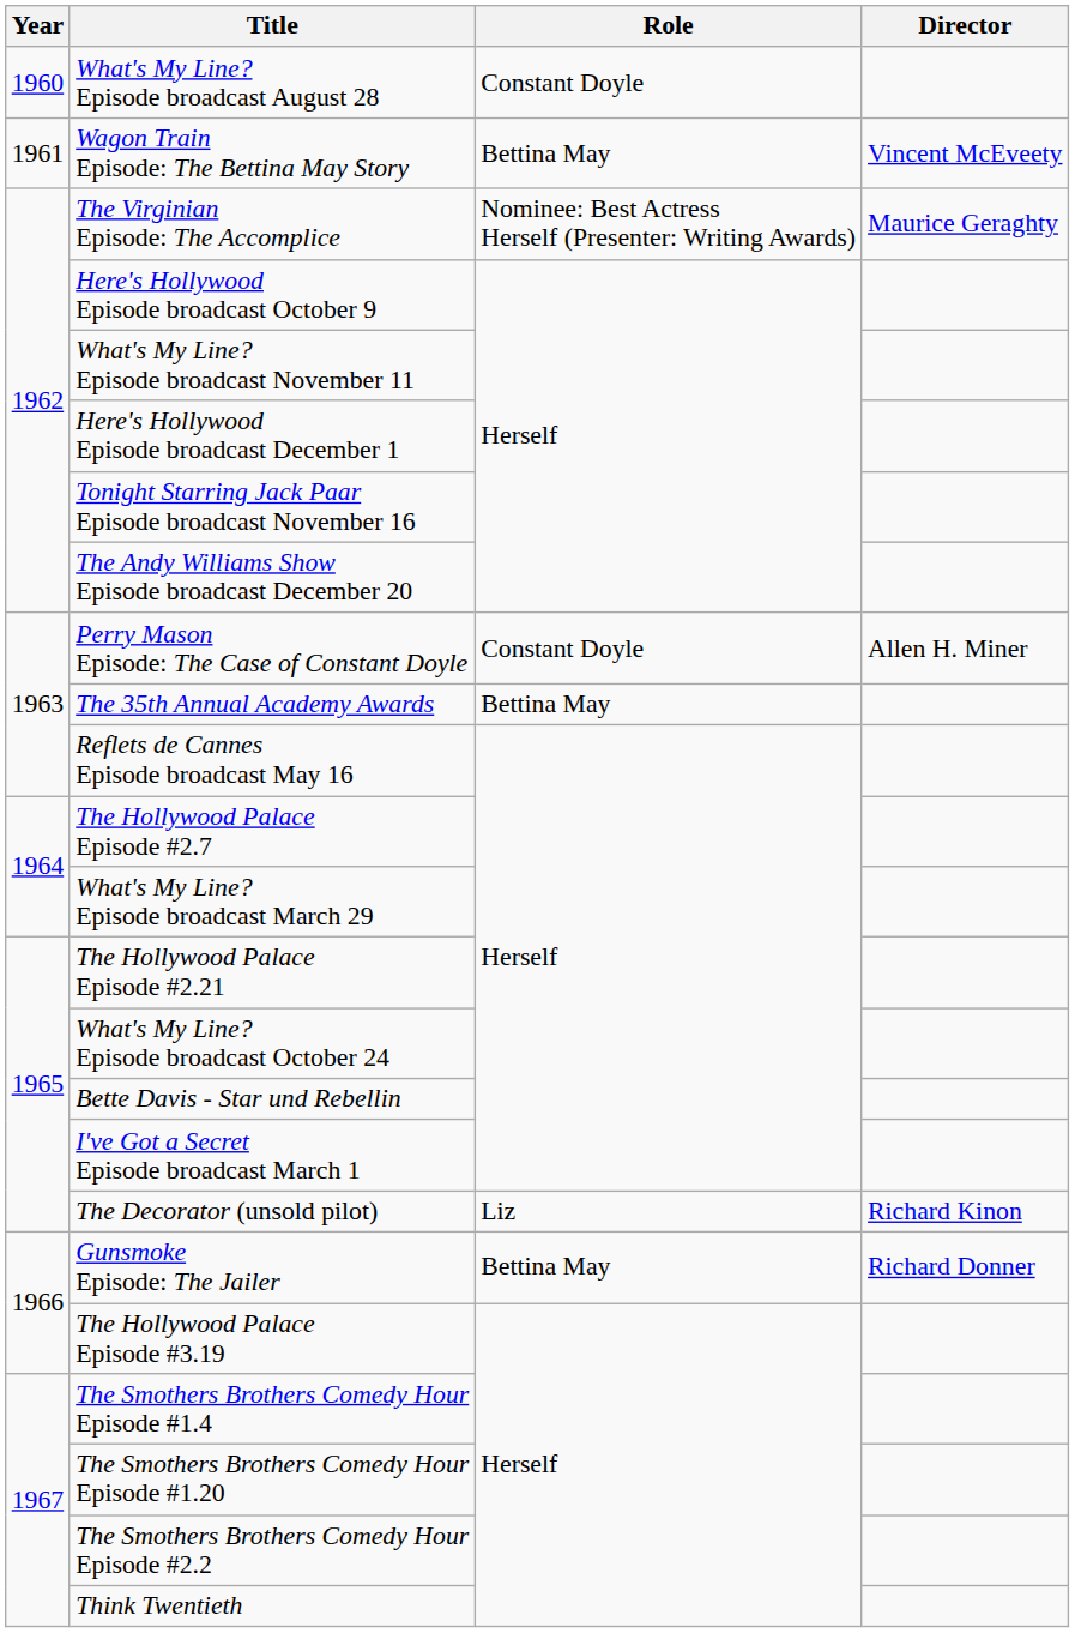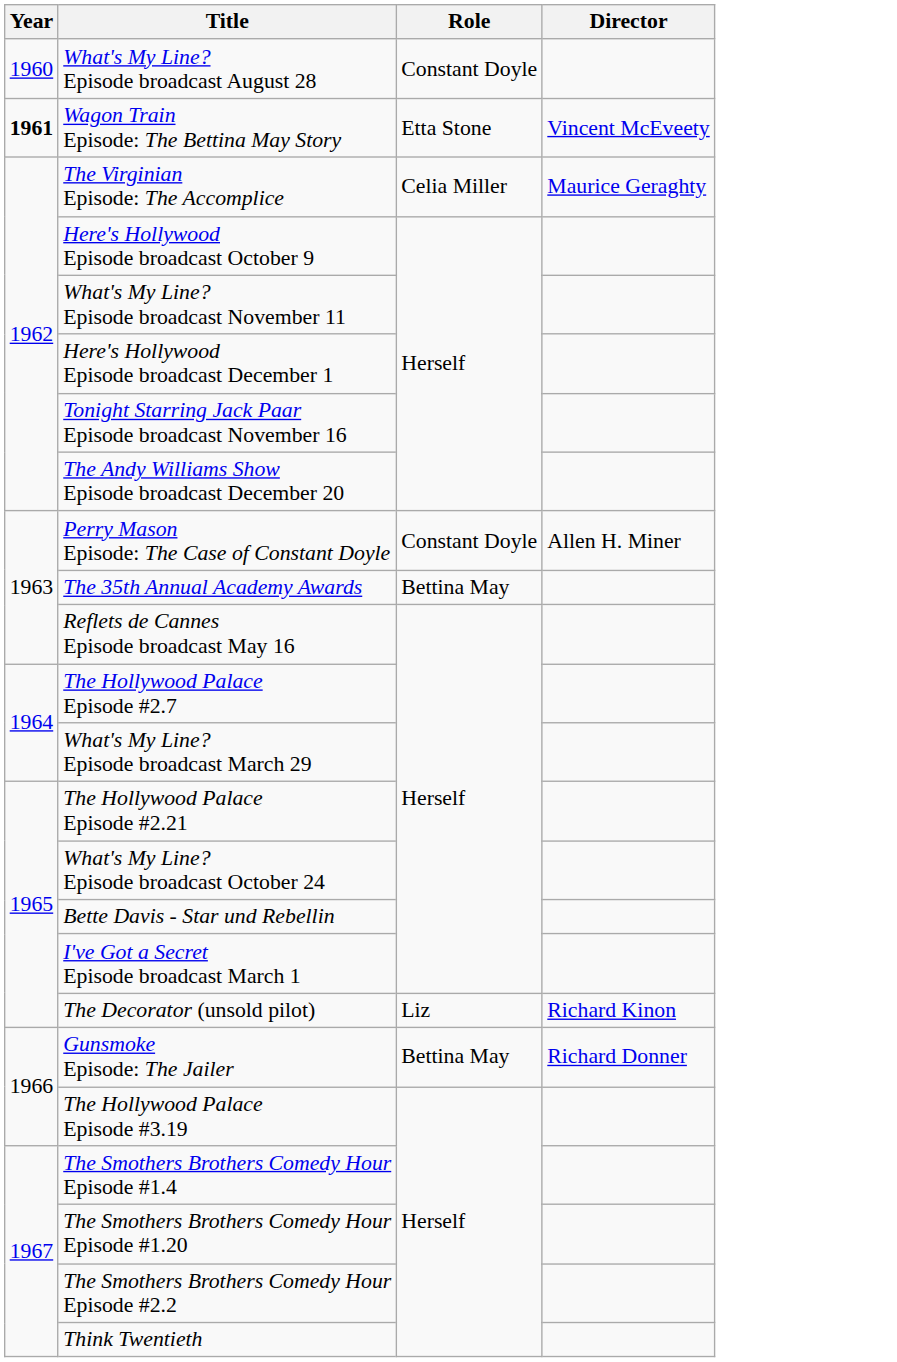 <table class="wikitable sortable">
 <tr>
 <th>Year</th>
 <th>Title</th>
 <th>Role</th>
 <th>Director</th>
 </tr>
 <tr>
 <td><a href='#'>1960</a></td>
 <td><em><a href='#'>What's My Line?</a></em><br>Episode broadcast August 28</td>
 <td>Constant Doyle</td>
 <td></td>
 </tr>
 <tr>
-<td>1961</td>
+<td><strong>1961</strong></td>
 <td><em><a href='#'>Wagon Train</a></em><br>Episode: <em>The Bettina May Story</em></td>
-<td>Bettina May</td>
+<td>Etta Stone</td>
 <td><a href='#'>Vincent McEveety</a></td>
 </tr>
 <tr>
 <td rowspan="6"><a href='#'>1962</a></td>
 <td data-sort-value="Virginian, The"><em><a href='#'>The Virginian</a></em><br>Episode: <em>The Accomplice</em></td>
-<td>Nominee: Best Actress<br>Herself (Presenter: Writing Awards)</td>
+<td>Celia Miller</td>
 <td><a href='#'>Maurice Geraghty</a></td>
 </tr>
 <tr>
 <td><em><a href='#'>Here's Hollywood</a></em><br>Episode broadcast October 9</td>
 <td rowspan="5">Herself</td>
 <td></td>
 </tr>
 <tr>
 <td><em>What's My Line?</em><br>Episode broadcast November 11</td>
 <td></td>
 </tr>
 <tr>
 <td><em>Here's Hollywood</em><br>Episode broadcast December 1</td>
 <td></td>
 </tr>
 <tr>
 <td><em><a href='#'>Tonight Starring Jack Paar</a></em><br>Episode broadcast November 16</td>
 <td></td>
 </tr>
 <tr>
 <td data-sort-value="Andy Williams Show, The"><em><a href='#'>The Andy Williams Show</a></em><br>Episode broadcast December 20</td>
 <td></td>
 </tr>
 <tr>
 <td rowspan="3">1963</td>
 <td><em><a href='#'>Perry Mason</a></em><br>Episode: <em>The Case of Constant Doyle</em></td>
 <td>Constant Doyle</td>
 <td>Allen H. Miner</td>
 </tr>
 <tr>
 <td data-sort-value="35th Annual Academy Awards, The"><em><a href='#'>The 35th Annual Academy Awards</a></em></td>
 <td>Bettina May</td>
 <td></td>
 </tr>
 <tr>
 <td><em>Reflets de Cannes</em><br>Episode broadcast May 16</td>
 <td rowspan="7">Herself</td>
 <td></td>
 </tr>
 <tr>
 <td rowspan="2"><a href='#'>1964</a></td>
 <td data-sort-value="Hollywood Palace, The"><em><a href='#'>The Hollywood Palace</a></em><br>Episode #2.7</td>
 <td></td>
 </tr>
 <tr>
 <td><em>What's My Line?</em><br>Episode broadcast March 29</td>
 <td></td>
 </tr>
 <tr>
 <td rowspan="5"><a href='#'>1965</a></td>
 <td data-sort-value="Hollywood Palace, The"><em>The Hollywood Palace</em><br>Episode #2.21</td>
 <td></td>
 </tr>
 <tr>
 <td><em>What's My Line?</em><br>Episode broadcast October 24</td>
 <td></td>
 </tr>
 <tr>
 <td><em>Bette Davis - Star und Rebellin</em></td>
 <td></td>
 </tr>
 <tr>
 <td><em><a href='#'>I've Got a Secret</a></em><br>Episode broadcast March 1</td>
 <td></td>
 </tr>
 <tr>
 <td data-sort-value="Decorator, The"><em>The Decorator</em> (unsold pilot)</td>
 <td>Liz</td>
 <td><a href='#'>Richard Kinon</a></td>
 </tr>
 <tr>
 <td rowspan="2">1966</td>
 <td><em><a href='#'>Gunsmoke</a></em><br>Episode: <em>The Jailer</em></td>
 <td>Bettina May</td>
 <td><a href='#'>Richard Donner</a></td>
 </tr>
 <tr>
 <td data-sort-value="Hollywood Palace, The"><em>The Hollywood Palace</em><br>Episode #3.19</td>
 <td rowspan="5">Herself</td>
 <td></td>
 </tr>
 <tr>
 <td rowspan="4"><a href='#'>1967</a></td>
 <td data-sort-value="Smothers Brothers Comedy Hour, The"><em><a href='#'>The Smothers Brothers Comedy Hour</a></em><br>Episode #1.4</td>
 <td></td>
 </tr>
 <tr>
 <td data-sort-value="Smothers Brothers Comedy Hour, The"><em>The Smothers Brothers Comedy Hour</em><br>Episode #1.20</td>
 <td></td>
 </tr>
 <tr>
 <td data-sort-value="Smothers Brothers Comedy Hour, The"><em>The Smothers Brothers Comedy Hour</em><br>Episode #2.2</td>
 <td></td>
 </tr>
 <tr>
 <td><em>Think Twentieth</em></td>
 <td></td>
 </tr>
 </table>
